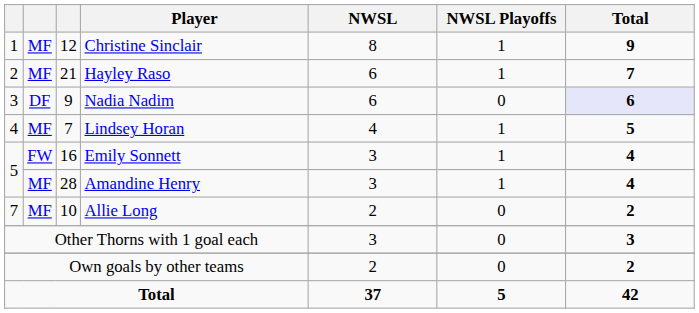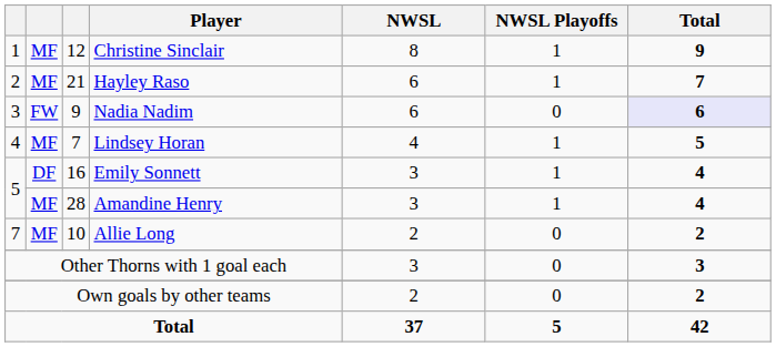 <table class="wikitable sortable" style="font-size: 95%; text-align: center;">
 <tr>
 <th width=10></th>
 <th width=10></th>
 <th width=10></th>
 <th width=200>Player</th>
 <th width=110>NWSL</th>
 <th width=110>NWSL Playoffs</th>
 <th width=110>Total</th>
 </tr>
 <tr>
 <td>1</td>
 <td><a href='#'>MF</a></td>
 <td>12</td>
 <td align=left> <a href='#'>Christine Sinclair</a></td>
 <td>8</td>
 <td>1</td>
 <td><strong>9</strong></td>
 </tr>
 <tr>
 <td>2</td>
 <td><a href='#'>MF</a></td>
 <td>21</td>
 <td align=left> <a href='#'>Hayley Raso</a></td>
 <td>6</td>
 <td>1</td>
 <td><strong>7</strong></td>
 </tr>
 <tr>
 <td>3</td>
-<td><a href='#'>DF</a></td>
+<td><a href='#'>FW</a></td>
 <td>9</td>
 <td align=left> <a href='#'>Nadia Nadim</a></td>
 <td>6</td>
 <td>0</td>
 <td style="background: lavender;"><strong>6</strong></td>
 </tr>
 <tr>
 <td>4</td>
 <td><a href='#'>MF</a></td>
 <td>7</td>
 <td align=left> <a href='#'>Lindsey Horan</a></td>
 <td>4</td>
 <td>1</td>
 <td><strong>5</strong></td>
 </tr>
 <tr>
 <td rowspan="2">5</td>
-<td><a href='#'>FW</a></td>
+<td><a href='#'>DF</a></td>
 <td>16</td>
 <td align=left> <a href='#'>Emily Sonnett</a></td>
 <td>3</td>
 <td>1</td>
 <td><strong>4</strong></td>
 </tr>
 <tr>
 <td><a href='#'>MF</a></td>
 <td>28</td>
 <td align=left> <a href='#'>Amandine Henry</a></td>
 <td>3</td>
 <td>1</td>
 <td><strong>4</strong></td>
 </tr>
 <tr>
 <td>7</td>
 <td><a href='#'>MF</a></td>
 <td>10</td>
 <td align=left> <a href='#'>Allie Long</a></td>
 <td>2</td>
 <td>0</td>
 <td><strong>2</strong></td>
 </tr>
 <tr>
 </tr>
 <tr class="sortbottom">
 <td colspan="4">Other Thorns with 1 goal each</td>
 <td>3</td>
 <td>0</td>
 <td><strong>3</strong></td>
 </tr>
 <tr>
 </tr>
 <tr class="sortbottom">
 <td colspan="4">Own goals by other teams</td>
 <td>2</td>
 <td>0</td>
 <td><strong>2</strong></td>
 </tr>
 <tr>
 <td colspan="4"><strong>Total</strong></td>
 <td><strong>37</strong></td>
 <td><strong>5</strong></td>
 <td><strong>42</strong></td>
 </tr>
 </table>
